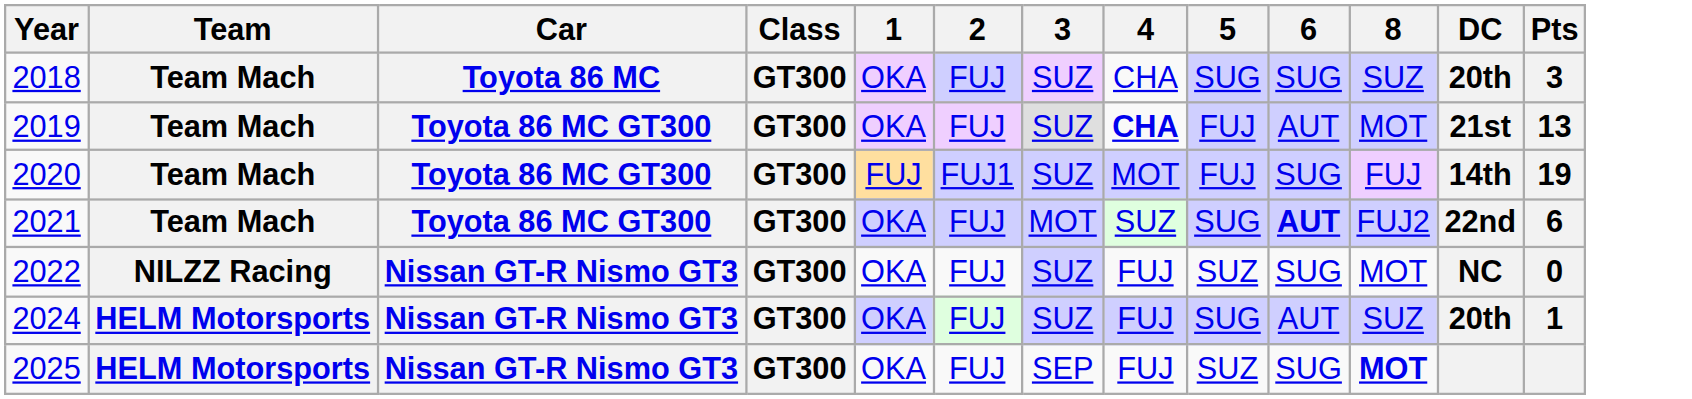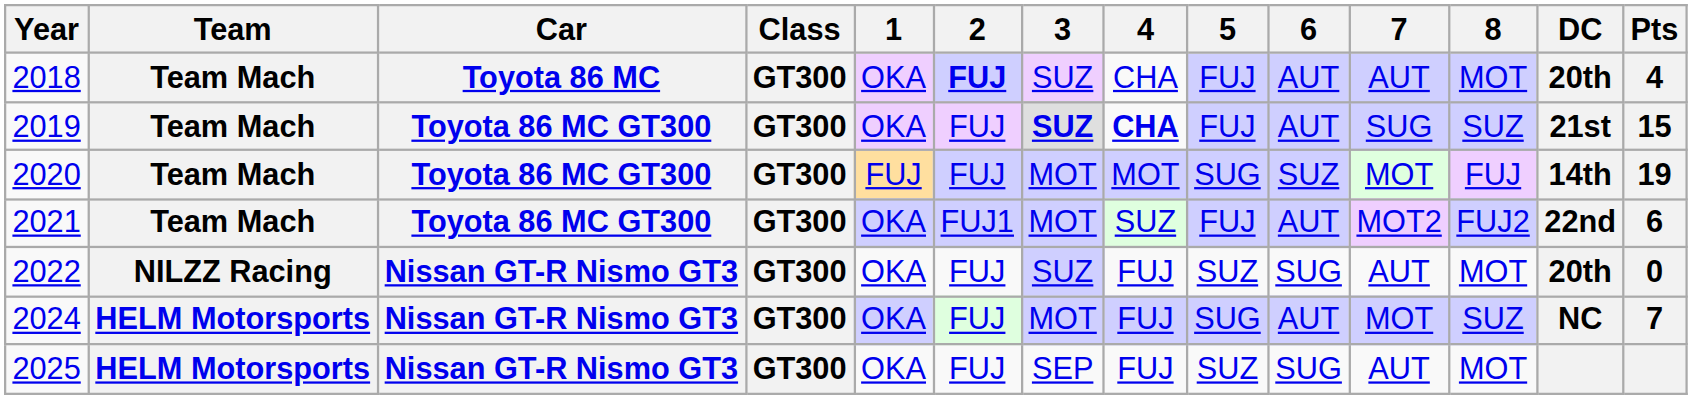 <table class="wikitable" style="text-align:center; font-size:85%">
 <tr>
 <th>Year</th>
 <th>Team</th>
 <th>Car</th>
 <th>Class</th>
 <th>1</th>
 <th>2</th>
 <th>3</th>
 <th>4</th>
 <th>5</th>
 <th>6</th>
+<th>7</th>
 <th>8</th>
 <th>DC</th>
 <th>Pts</th>
 </tr>
 <tr>
 <td><a href='#'>2018</a></td>
 <th>Team Mach</th>
 <th><a href='#'>Toyota 86 MC</a></th>
 <th>GT300</th>
 <td style="background:#efcfff;"><a href='#'>OKA</a><br></td>
-<td style="background:#CFCFFF;"><a href='#'>FUJ</a><br></td>
+<td style="background:#CFCFFF;"><strong><a href='#'>FUJ</a><br></strong></td>
 <td style="background:#efcfff;"><a href='#'>SUZ</a><br></td>
 <td style="background:#;"><a href='#'>CHA</a><br></td>
-<td style="background:#cfcfff;"><a href='#'>SUG</a><br></td>
-<td style="background:#CFCFFF;"><a href='#'>SUG</a><br></td>
-<td style="background:#cfcfff;"><a href='#'>SUZ</a><br></td>
+<td style="background:#CFCFFF;"><a href='#'>FUJ</a><br></td>
+<td style="background:#CFCFFF;"><a href='#'>AUT</a><br></td>
+<td style="background:#cfcfff;"><a href='#'>AUT</a><br></td>
+<td style="background:#CFCFFF;"><a href='#'>MOT</a><br></td>
 <th>20th</th>
-<th>3</th>
+<th>4</th>
 </tr>
 <tr>
 <td><a href='#'>2019</a></td>
 <th>Team Mach</th>
 <th><a href='#'>Toyota 86 MC GT300</a></th>
 <th>GT300</th>
 <td style="background:#efcfff;"><a href='#'>OKA</a><br></td>
 <td style="background:#efcfff;"><a href='#'>FUJ</a><br></td>
-<td style="background:#dfdfdf;"><a href='#'>SUZ</a><br></td>
+<td style="background:#dfdfdf;"><strong><a href='#'>SUZ</a><br></strong></td>
 <td style="background:#;"><strong><a href='#'>CHA</a><br></strong></td>
 <td style="background:#CFCFFF;"><a href='#'>FUJ</a><br></td>
 <td style="background:#CFCFFF;"><a href='#'>AUT</a><br></td>
-<td style="background:#CFCFFF;"><a href='#'>MOT</a><br></td>
+<td style="background:#CFCFFF;"><a href='#'>SUG</a><br></td>
+<td style="background:#cfcfff;"><a href='#'>SUZ</a><br></td>
 <th>21st</th>
-<th>13</th>
+<th>15</th>
 </tr>
 <tr>
 <td><a href='#'>2020</a></td>
 <th>Team Mach</th>
 <th><a href='#'>Toyota 86 MC GT300</a></th>
 <th>GT300</th>
 <td style="background:#ffdf9f;"><a href='#'>FUJ</a><br></td>
-<td style="background:#cfcfff;"><a href='#'>FUJ1</a><br></td>
+<td style="background:#cfcfff;"><a href='#'>FUJ</a><br></td>
+<td style="background:#cfcfff;"><a href='#'>MOT</a><br></td>
+<td style="background:#cfcfff;"><a href='#'>MOT</a><br></td>
+<td style="background:#cfcfff;"><a href='#'>SUG</a><br></td>
 <td style="background:#cfcfff;"><a href='#'>SUZ</a><br></td>
-<td style="background:#cfcfff;"><a href='#'>MOT</a><br></td>
-<td style="background:#cfcfff;"><a href='#'>FUJ</a><br></td>
-<td style="background:#CFCFFF;"><a href='#'>SUG</a><br></td>
+<td style="background:#dfffdf;"><a href='#'>MOT</a><br></td>
 <td style="background:#efcfff;"><a href='#'>FUJ</a><br></td>
 <th>14th</th>
 <th>19</th>
 </tr>
 <tr>
 <td><a href='#'>2021</a></td>
 <th>Team Mach</th>
 <th><a href='#'>Toyota 86 MC GT300</a></th>
 <th>GT300</th>
 <td style="background:#cfcfff;"><a href='#'>OKA</a><br></td>
-<td style="background:#cfcfff;"><a href='#'>FUJ</a><br></td>
+<td style="background:#cfcfff;"><a href='#'>FUJ1</a><br></td>
 <td style="background:#cfcfff;"><a href='#'>MOT</a><br></td>
 <td style="background:#dfffdf;"><a href='#'>SUZ</a><br></td>
-<td style="background:#cfcfff;"><a href='#'>SUG</a><br></td>
-<td style="background:#cfcfff;"><strong><a href='#'>AUT</a><br></strong></td>
+<td style="background:#cfcfff;"><a href='#'>FUJ</a><br></td>
+<td style="background:#cfcfff;"><a href='#'>AUT</a><br></td>
+<td style="background:#efcfff;"><a href='#'>MOT2</a><br></td>
 <td style="background:#cfcfff;"><a href='#'>FUJ2</a><br></td>
 <th>22nd</th>
 <th>6</th>
 </tr>
 <tr>
 <td><a href='#'>2022</a></td>
 <th nowrap>NILZZ Racing</th>
 <th><a href='#'>Nissan GT-R Nismo GT3</a></th>
 <th>GT300</th>
 <td style="background:#;"><a href='#'>OKA</a></td>
 <td style="background:#;"><a href='#'>FUJ</a></td>
 <td style="background:#cfcfff;"><a href='#'>SUZ</a><br></td>
 <td style="background:#;"><a href='#'>FUJ</a></td>
 <td style="background:#;"><a href='#'>SUZ</a></td>
 <td style="background:#;"><a href='#'>SUG</a></td>
+<td style="background:#;"><a href='#'>AUT</a></td>
 <td style="background:#;"><a href='#'>MOT</a></td>
-<th>NC</th>
+<th>20th</th>
 <th>0</th>
 </tr>
 <tr>
 <td><a href='#'>2024</a></td>
 <th><a href='#'>HELM Motorsports</a></th>
 <th><a href='#'>Nissan GT-R Nismo GT3</a></th>
 <th>GT300</th>
 <td style="background:#cfcfff;"><a href='#'>OKA</a><br></td>
 <td style="background:#dfffdf;"><a href='#'>FUJ</a><br></td>
-<td style="background:#cfcfff;"><a href='#'>SUZ</a><br></td>
+<td style="background:#cfcfff;"><a href='#'>MOT</a><br></td>
 <td style="background:#cfcfff;"><a href='#'>FUJ</a><br></td>
 <td style="background:#cfcfff;"><a href='#'>SUG</a><br></td>
 <td style="background:#cfcfff;"><a href='#'>AUT</a><br></td>
+<td style="background:#cfcfff;"><a href='#'>MOT</a><br></td>
 <td style="background:#cfcfff;"><a href='#'>SUZ</a><br></td>
-<th>20th</th>
-<th>1</th>
+<th>NC</th>
+<th>7</th>
 </tr>
 <tr>
 <td><a href='#'>2025</a></td>
 <th><a href='#'>HELM Motorsports</a></th>
 <th nowrap><a href='#'>Nissan GT-R Nismo GT3</a></th>
 <th>GT300</th>
 <td style="background:#;"><a href='#'>OKA</a><br></td>
 <td style="background:#;"><a href='#'>FUJ</a><br></td>
 <td style="background:#;"><a href='#'>SEP</a><br></td>
 <td style="background:#;"><a href='#'>FUJ</a><br></td>
 <td style="background:#;"><a href='#'>SUZ</a><br></td>
 <td style="background:#;"><a href='#'>SUG</a><br></td>
-<td style="background:#;"><strong><a href='#'>MOT</a><br></strong></td>
+<td style="background:#;"><a href='#'>AUT</a><br></td>
+<td style="background:#;"><a href='#'>MOT</a><br></td>
 <th></th>
 <th></th>
 </tr>
 </table>
